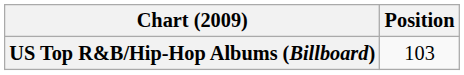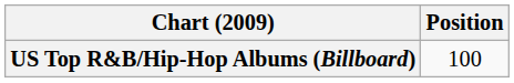 <table class="wikitable plainrowheaders" style="text-align:center">
 <tr>
 <th scope="col">Chart (2009)</th>
 <th scope="col">Position</th>
 </tr>
 <tr>
 <th scope="row">US Top R&B/Hip-Hop Albums (<em>Billboard</em>)</th>
-<td>103</td>
+<td>100</td>
 </tr>
 </table>
